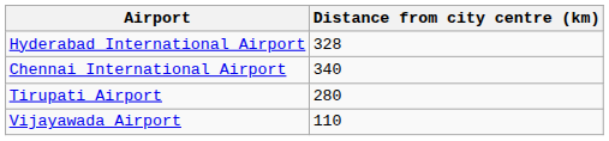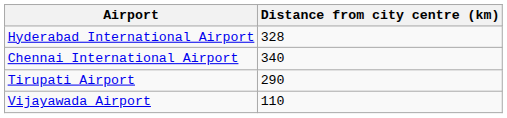 <table class=wikitable>
 <tr>
 <th>Airport</th>
 <th>Distance from city centre (km)</th>
 </tr>
 <tr>
 <td><a href='#'>Hyderabad International Airport</a></td>
 <td>328</td>
 </tr>
 <tr>
 <td><a href='#'>Chennai International Airport</a></td>
 <td>340</td>
 </tr>
 <tr>
 <td><a href='#'>Tirupati Airport</a></td>
-<td>280</td>
+<td>290</td>
 </tr>
 <tr>
 <td><a href='#'>Vijayawada Airport</a></td>
 <td>110</td>
 </tr>
 </table>
